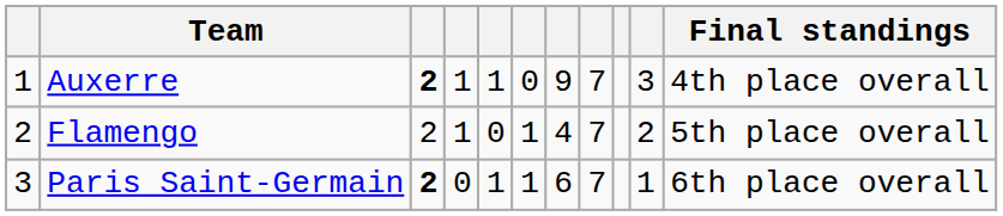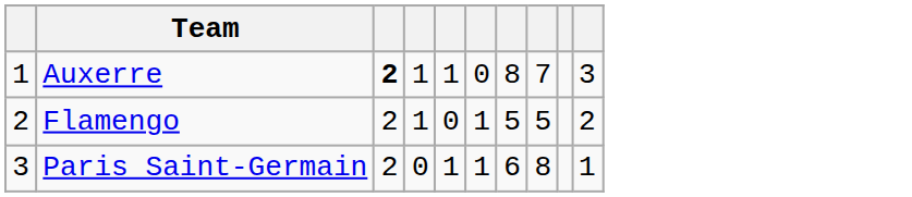 <table class="wikitable" style="text-align:center">
 <tr>
 <th></th>
 <th>Team</th>
 <th></th>
 <th></th>
 <th></th>
 <th></th>
 <th></th>
 <th></th>
 <th></th>
 <th></th>
-<th>Final standings</th>
 </tr>
 <tr>
 <td>1</td>
 <td align="left"> <a href='#'>Auxerre</a></td>
 <td><strong>2</strong></td>
 <td>1</td>
 <td>1</td>
 <td>0</td>
-<td>9</td>
+<td>8</td>
 <td>7</td>
 <td></td>
 <td>3</td>
-<td>4th place overall</td>
 </tr>
 <tr>
 <td>2</td>
 <td align="left"> <a href='#'>Flamengo</a></td>
 <td>2</td>
 <td>1</td>
 <td>0</td>
 <td>1</td>
-<td>4</td>
-<td>7</td>
+<td>5</td>
+<td>5</td>
 <td></td>
 <td>2</td>
-<td>5th place overall</td>
 </tr>
 <tr>
 <td>3</td>
 <td align="left"> <a href='#'>Paris Saint-Germain</a></td>
-<td><strong>2</strong></td>
+<td>2</td>
 <td>0</td>
 <td>1</td>
 <td>1</td>
 <td>6</td>
-<td>7</td>
+<td>8</td>
 <td></td>
 <td>1</td>
-<td>6th place overall</td>
 </tr>
 </table>
